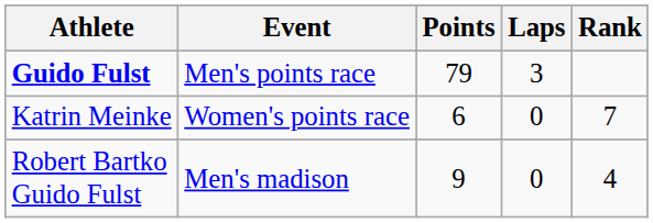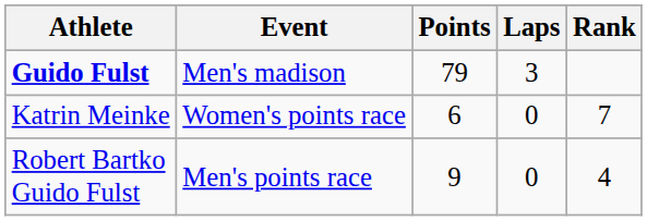 <table class=wikitable style="font-size:90%">
 <tr>
 <th>Athlete</th>
 <th>Event</th>
 <th>Points</th>
 <th>Laps</th>
 <th>Rank</th>
 </tr>
 <tr align=center>
 <td align=left><strong><a href='#'>Guido Fulst</a></strong></td>
-<td align=left><a href='#'>Men's points race</a></td>
+<td align=left><a href='#'>Men's madison</a></td>
 <td>79</td>
 <td>3</td>
 <td></td>
 </tr>
 <tr align=center>
 <td align=left><a href='#'>Katrin Meinke</a></td>
 <td align=left><a href='#'>Women's points race</a></td>
 <td>6</td>
 <td>0</td>
 <td>7</td>
 </tr>
 <tr align=center>
 <td align=left><a href='#'>Robert Bartko</a><br><a href='#'>Guido Fulst</a></td>
-<td align=left><a href='#'>Men's madison</a></td>
+<td align=left><a href='#'>Men's points race</a></td>
 <td>9</td>
 <td>0</td>
 <td>4</td>
 </tr>
 </table>
